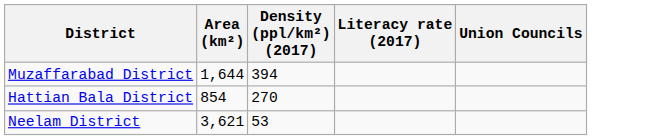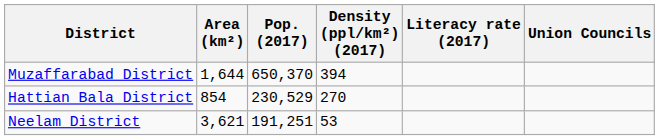 <table class="wikitable sortable static-row-numbers static-row-header-hash">
 <tr>
 <th>District</th>
 <th>Area<br>(km²)</th>
+<th>Pop.<br>(2017)</th>
 <th>Density<br>(ppl/km²)<br>(2017)</th>
 <th>Literacy rate<br>(2017)</th>
 <th>Union Councils</th>
 </tr>
 <tr>
 <td><a href='#'>Muzaffarabad District</a></td>
 <td>1,644</td>
+<td>650,370</td>
 <td>394</td>
 <td></td>
 <td></td>
 </tr>
 <tr>
 <td><a href='#'>Hattian Bala District</a></td>
 <td>854</td>
+<td>230,529</td>
 <td>270</td>
 <td></td>
 <td></td>
 </tr>
 <tr>
 <td><a href='#'>Neelam District</a></td>
 <td>3,621</td>
+<td>191,251</td>
 <td>53</td>
 <td></td>
 <td></td>
 </tr>
 </table>
